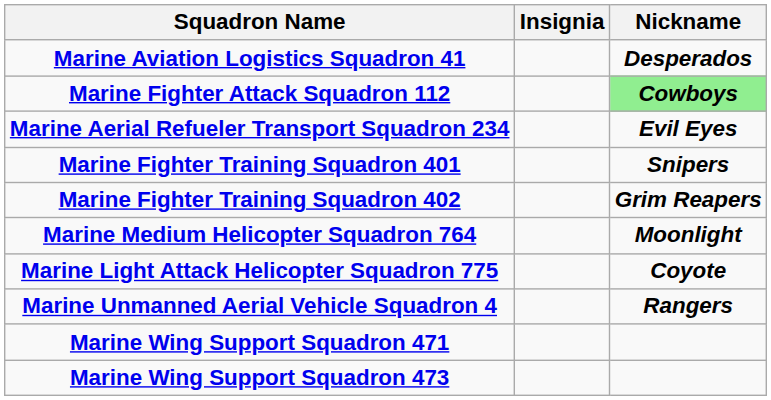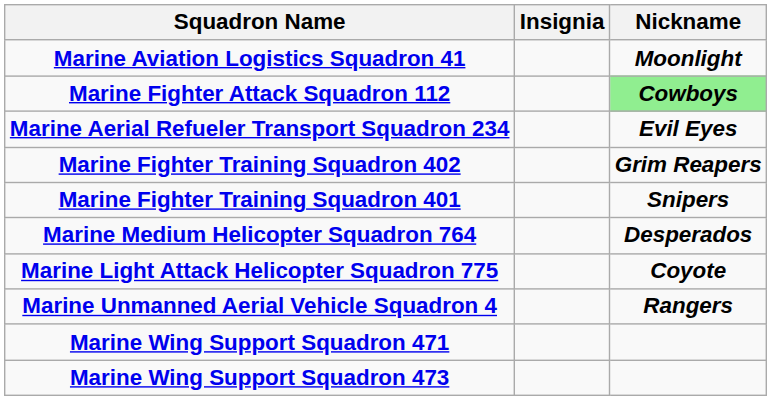 <table class="wikitable sortable" style="text-align:center">
 <tr>
 <th>Squadron Name</th>
 <th>Insignia</th>
 <th>Nickname</th>
 </tr>
 <tr>
 <td><strong><a href='#'>Marine Aviation Logistics Squadron 41</a></strong></td>
 <td></td>
-<td><strong><em>Desperados</em></strong></td>
+<td><strong><em>Moonlight</em></strong></td>
 </tr>
 <tr>
 <td><strong><a href='#'>Marine Fighter Attack Squadron 112</a></strong></td>
 <td></td>
 <td style="background: lightgreen;"><strong><em>Cowboys</em></strong></td>
 </tr>
 <tr>
 <td><strong><a href='#'>Marine Aerial Refueler Transport Squadron 234</a></strong></td>
 <td></td>
 <td><strong><em>Evil Eyes</em></strong></td>
 </tr>
 <tr>
+<td><strong><a href='#'>Marine Fighter Training Squadron 402</a></strong></td>
+<td></td>
+<td><strong><em>Grim Reapers</em></strong></td>
+</tr>
+<tr>
 <td><strong><a href='#'>Marine Fighter Training Squadron 401</a></strong></td>
 <td></td>
 <td><strong><em>Snipers</em></strong></td>
 </tr>
 <tr>
-<td><strong><a href='#'>Marine Fighter Training Squadron 402</a></strong></td>
-<td></td>
-<td><strong><em>Grim Reapers</em></strong></td>
-</tr>
-<tr>
 <td><strong><a href='#'>Marine Medium Helicopter Squadron 764</a></strong></td>
 <td></td>
-<td><strong><em>Moonlight</em></strong></td>
+<td><strong><em>Desperados</em></strong></td>
 </tr>
 <tr>
 <td><strong><a href='#'>Marine Light Attack Helicopter Squadron 775</a></strong></td>
 <td></td>
 <td><strong><em>Coyote</em></strong></td>
 </tr>
 <tr>
 <td><strong><a href='#'>Marine Unmanned Aerial Vehicle Squadron 4</a></strong></td>
 <td></td>
 <td><strong><em>Rangers</em></strong></td>
 </tr>
 <tr>
 <td><strong><a href='#'>Marine Wing Support Squadron 471</a></strong></td>
 <td></td>
 <td></td>
 </tr>
 <tr>
 <td><strong><a href='#'>Marine Wing Support Squadron 473</a></strong></td>
 <td></td>
 <td></td>
 </tr>
 </table>
